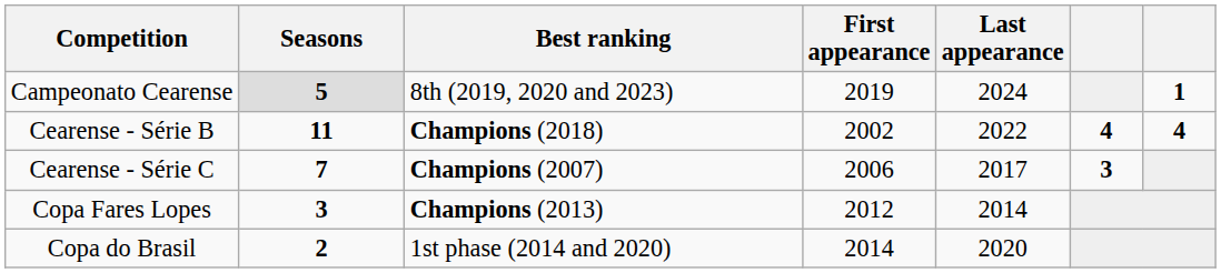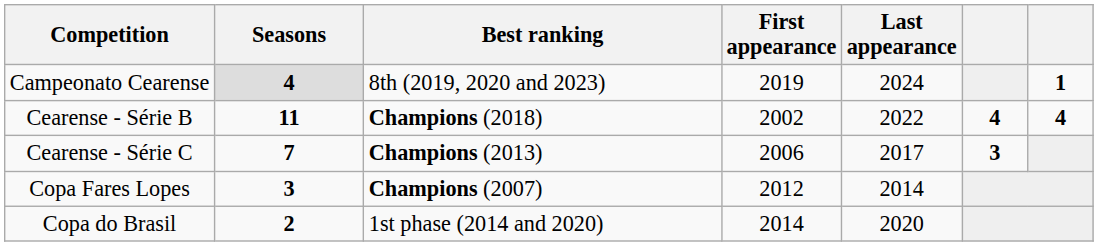 <table class="wikitable">
 <tr>
 <th>Competition</th>
 <th width="100">Seasons</th>
 <th width="250">Best ranking</th>
 <th width="70">First appearance</th>
 <th width="70">Last appearance</th>
 <th width="40"> </th>
 <th width="40"> </th>
 </tr>
 <tr align="center">
 <td>Campeonato Cearense</td>
-<td bgcolor="#ddd"><strong>5</strong></td>
+<td bgcolor="#ddd"><strong>4</strong></td>
 <td align="left">8th (2019, 2020 and 2023)</td>
 <td align="center">2019</td>
 <td align="center">2024</td>
 <td bgcolor="#EFEFEF"></td>
 <td><strong>1</strong></td>
 </tr>
 <tr align="center">
 <td>Cearense - Série B</td>
 <td><strong>11</strong></td>
 <td align="left"><strong>Champions</strong> (2018)</td>
 <td align="center">2002</td>
 <td align="center">2022</td>
 <td><strong>4</strong></td>
 <td><strong>4</strong></td>
 </tr>
 <tr align="center">
 <td>Cearense - Série C</td>
 <td><strong>7</strong></td>
-<td align="left"><strong>Champions</strong> (2007)</td>
+<td align="left"><strong>Champions</strong> (2013)</td>
 <td>2006</td>
 <td>2017</td>
 <td><strong>3</strong></td>
 <td bgcolor="#EFEFEF"></td>
 </tr>
 <tr align="center">
 <td>Copa Fares Lopes</td>
 <td><strong>3</strong></td>
-<td align="left"><strong>Champions</strong> (2013)</td>
+<td align="left"><strong>Champions</strong> (2007)</td>
 <td align="center">2012</td>
 <td align="center">2014</td>
 <td colspan="2" bgcolor="#EFEFEF"></td>
 </tr>
 <tr align="center">
 <td>Copa do Brasil</td>
 <td><strong>2</strong></td>
 <td align="left">1st phase (2014 and 2020)</td>
 <td align="center">2014</td>
 <td align="center">2020</td>
 <td colspan="2" bgcolor="#EFEFEF"></td>
 </tr>
 </table>
